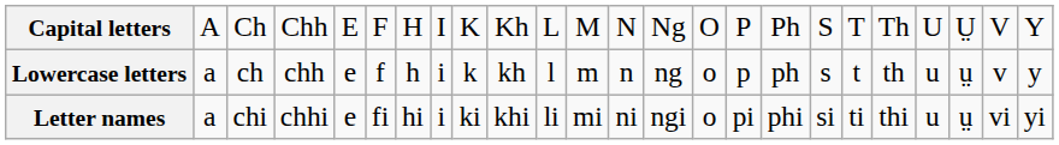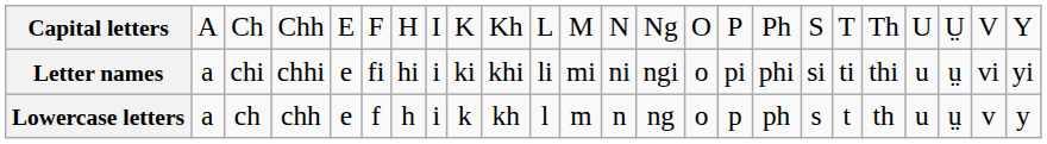 <table class=wikitable style="font-size: 1em;">
 <tr align=center>
 <th><small>Capital letters</small></th>
 <td>A</td>
 <td>Ch</td>
 <td>Chh</td>
 <td>E</td>
 <td>F</td>
 <td>H</td>
 <td>I</td>
 <td>K</td>
 <td>Kh</td>
 <td>L</td>
 <td>M</td>
 <td>N</td>
 <td>Ng</td>
 <td>O</td>
 <td>P</td>
 <td>Ph</td>
 <td>S</td>
 <td>T</td>
 <td>Th</td>
 <td>U</td>
 <td>Ṳ</td>
 <td>V</td>
 <td>Y</td>
 </tr>
 <tr align=center>
+<th><small>Letter names</small></th>
+<td>a</td>
+<td>chi</td>
+<td>chhi</td>
+<td>e</td>
+<td>fi</td>
+<td>hi</td>
+<td>i</td>
+<td>ki</td>
+<td>khi</td>
+<td>li</td>
+<td>mi</td>
+<td>ni</td>
+<td>ngi</td>
+<td>o</td>
+<td>pi</td>
+<td>phi</td>
+<td>si</td>
+<td>ti</td>
+<td>thi</td>
+<td>u</td>
+<td>ṳ</td>
+<td>vi</td>
+<td>yi</td>
+</tr>
+<tr align=center>
 <th><small>Lowercase letters</small></th>
 <td>a</td>
 <td>ch</td>
 <td>chh</td>
 <td>e</td>
 <td>f</td>
 <td>h</td>
 <td>i</td>
 <td>k</td>
 <td>kh</td>
 <td>l</td>
 <td>m</td>
 <td>n</td>
 <td>ng</td>
 <td>o</td>
 <td>p</td>
 <td>ph</td>
 <td>s</td>
 <td>t</td>
 <td>th</td>
 <td>u</td>
 <td>ṳ</td>
 <td>v</td>
 <td>y</td>
 </tr>
-<tr align=center>
-<th><small>Letter names</small></th>
-<td>a</td>
-<td>chi</td>
-<td>chhi</td>
-<td>e</td>
-<td>fi</td>
-<td>hi</td>
-<td>i</td>
-<td>ki</td>
-<td>khi</td>
-<td>li</td>
-<td>mi</td>
-<td>ni</td>
-<td>ngi</td>
-<td>o</td>
-<td>pi</td>
-<td>phi</td>
-<td>si</td>
-<td>ti</td>
-<td>thi</td>
-<td>u</td>
-<td>ṳ</td>
-<td>vi</td>
-<td>yi</td>
-</tr>
 </table>
